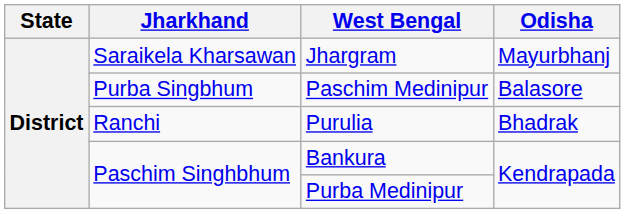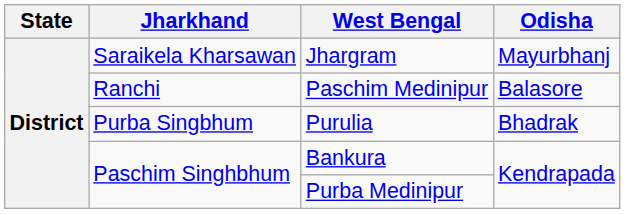 <table class="wikitable">
 <tr>
 <th>State</th>
 <th><a href='#'>Jharkhand</a></th>
 <th><a href='#'>West Bengal</a></th>
 <th><a href='#'>Odisha</a></th>
 </tr>
 <tr>
 <th rowspan="5">District</th>
 <td><a href='#'>Saraikela Kharsawan</a></td>
 <td><a href='#'>Jhargram</a></td>
 <td><a href='#'>Mayurbhanj</a></td>
 </tr>
 <tr>
-<td><a href='#'>Purba Singbhum</a></td>
+<td><a href='#'>Ranchi</a></td>
 <td><a href='#'>Paschim Medinipur</a></td>
 <td><a href='#'>Balasore</a></td>
 </tr>
 <tr>
-<td><a href='#'>Ranchi</a></td>
+<td><a href='#'>Purba Singbhum</a></td>
 <td><a href='#'>Purulia</a></td>
 <td><a href='#'>Bhadrak</a></td>
 </tr>
 <tr>
 <td rowspan="2"><a href='#'>Paschim Singhbhum</a></td>
 <td><a href='#'>Bankura</a></td>
 <td rowspan="2"><a href='#'>Kendrapada</a></td>
 </tr>
 <tr>
 <td><a href='#'>Purba Medinipur</a></td>
 </tr>
 </table>
